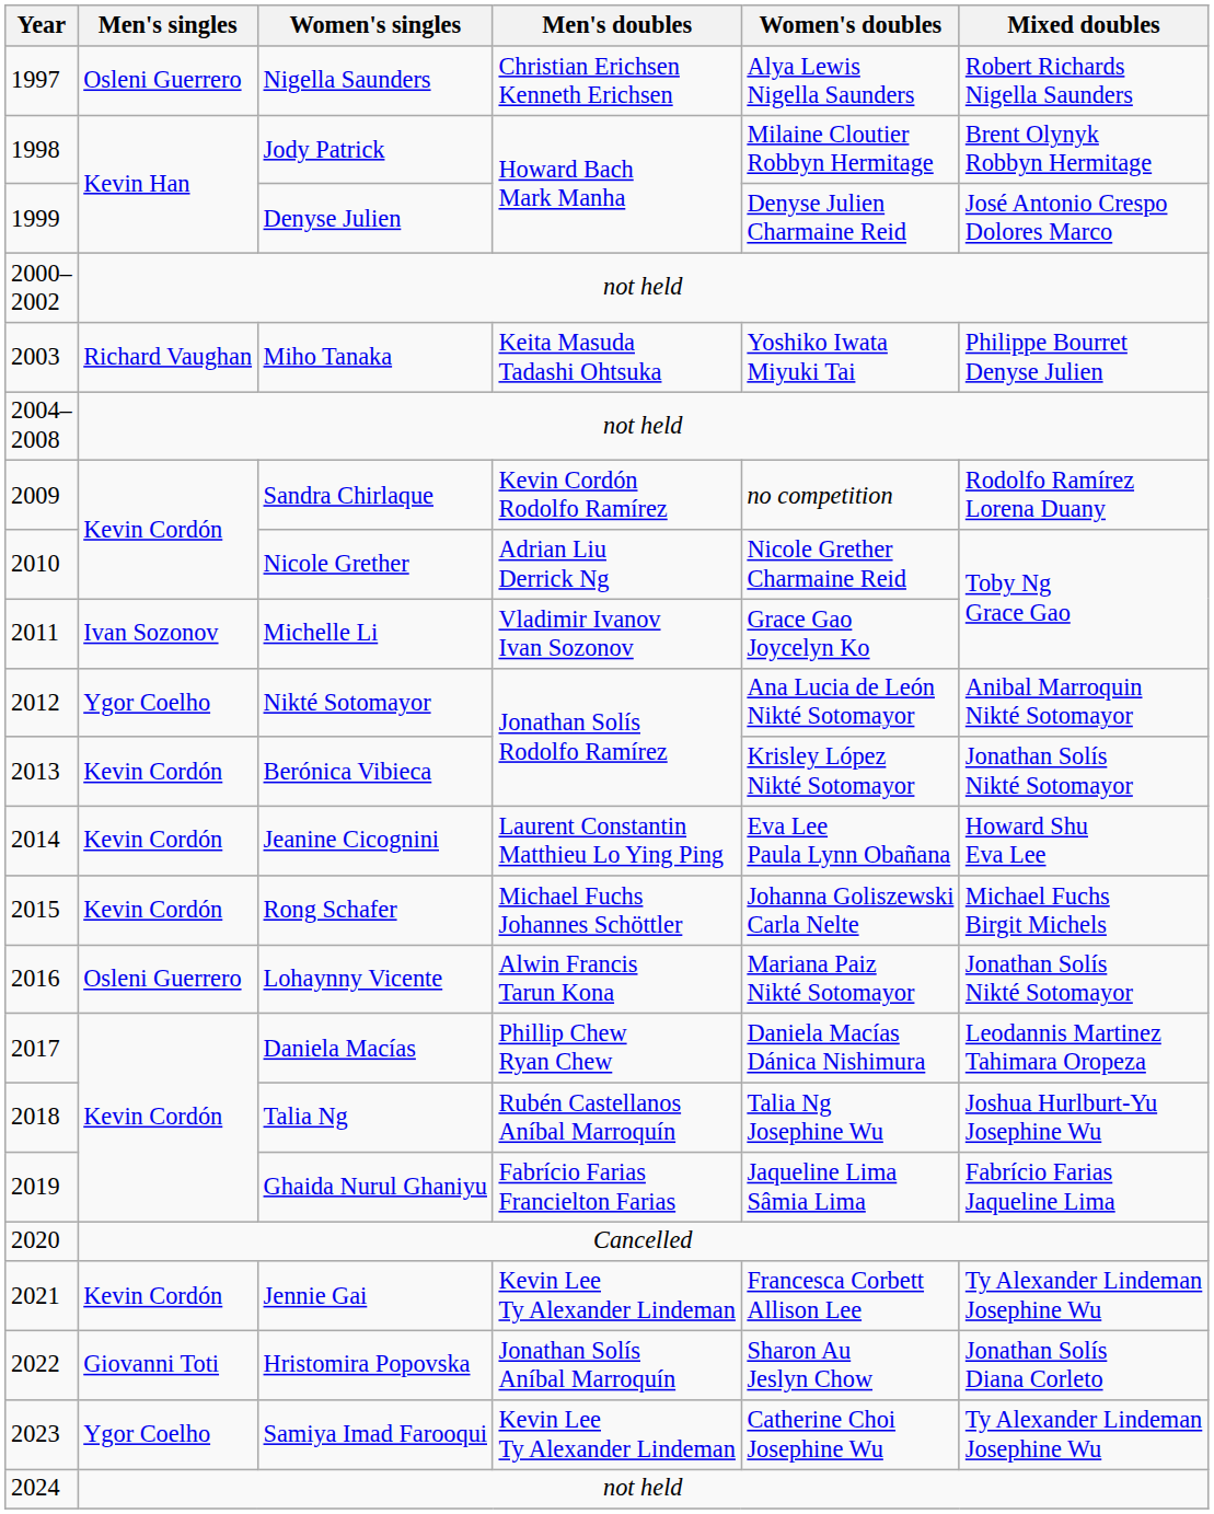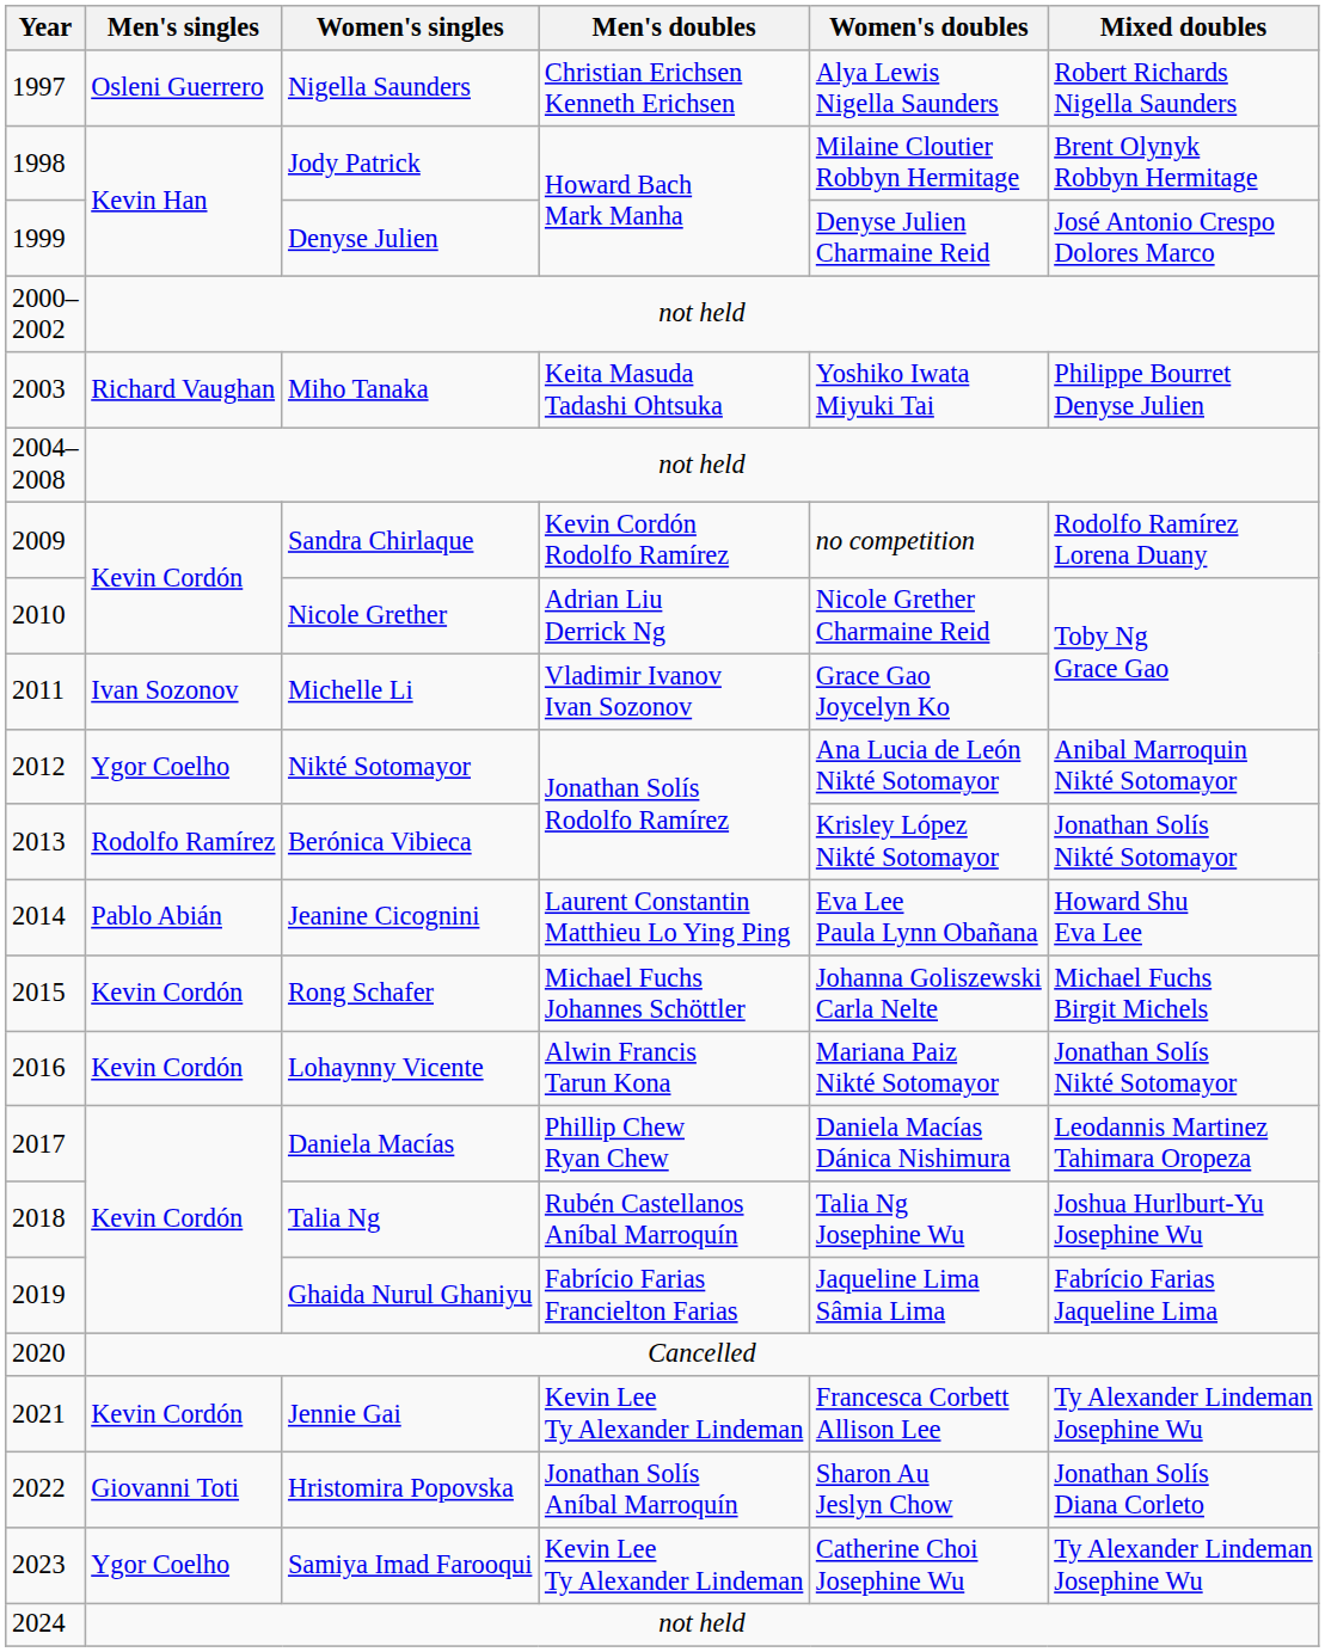 <table class=wikitable style="font-size:90%;">
 <tr>
 <th>Year</th>
 <th>Men's singles</th>
 <th>Women's singles</th>
 <th>Men's doubles</th>
 <th>Women's doubles</th>
 <th>Mixed doubles</th>
 </tr>
 <tr>
 <td>1997</td>
 <td> <a href='#'>Osleni Guerrero</a></td>
 <td> <a href='#'>Nigella Saunders</a></td>
 <td> <a href='#'>Christian Erichsen</a><br> <a href='#'>Kenneth Erichsen</a></td>
 <td> <a href='#'>Alya Lewis</a><br> <a href='#'>Nigella Saunders</a></td>
 <td> <a href='#'>Robert Richards</a><br> <a href='#'>Nigella Saunders</a></td>
 </tr>
 <tr>
 <td>1998</td>
 <td rowspan=2> <a href='#'>Kevin Han</a></td>
 <td> <a href='#'>Jody Patrick</a></td>
 <td rowspan=2> <a href='#'>Howard Bach</a><br> <a href='#'>Mark Manha</a></td>
 <td> <a href='#'>Milaine Cloutier</a><br> <a href='#'>Robbyn Hermitage</a></td>
 <td> <a href='#'>Brent Olynyk</a><br> <a href='#'>Robbyn Hermitage</a></td>
 </tr>
 <tr>
 <td>1999</td>
 <td> <a href='#'>Denyse Julien</a></td>
 <td> <a href='#'>Denyse Julien</a><br> <a href='#'>Charmaine Reid</a></td>
 <td> <a href='#'>José Antonio Crespo</a><br> <a href='#'>Dolores Marco</a></td>
 </tr>
 <tr>
 <td>2000–<br>2002</td>
 <td align="center" colspan="5"><em>not held</em></td>
 </tr>
 <tr>
 <td>2003</td>
 <td> <a href='#'>Richard Vaughan</a></td>
 <td> <a href='#'>Miho Tanaka</a></td>
 <td> <a href='#'>Keita Masuda</a><br> <a href='#'>Tadashi Ohtsuka</a></td>
 <td> <a href='#'>Yoshiko Iwata</a><br> <a href='#'>Miyuki Tai</a></td>
 <td> <a href='#'>Philippe Bourret</a><br> <a href='#'>Denyse Julien</a></td>
 </tr>
 <tr>
 <td>2004–<br>2008</td>
 <td align="center" colspan="5"><em>not held</em></td>
 </tr>
 <tr>
 <td>2009</td>
 <td rowspan=2> <a href='#'>Kevin Cordón</a></td>
 <td> <a href='#'>Sandra Chirlaque</a></td>
 <td> <a href='#'>Kevin Cordón</a><br> <a href='#'>Rodolfo Ramírez</a></td>
 <td><em>no competition</em></td>
 <td> <a href='#'>Rodolfo Ramírez</a><br> <a href='#'>Lorena Duany</a></td>
 </tr>
 <tr>
 <td>2010</td>
 <td> <a href='#'>Nicole Grether</a></td>
 <td> <a href='#'>Adrian Liu</a><br> <a href='#'>Derrick Ng</a></td>
 <td> <a href='#'>Nicole Grether</a><br> <a href='#'>Charmaine Reid</a></td>
 <td rowspan=2> <a href='#'>Toby Ng</a><br> <a href='#'>Grace Gao</a></td>
 </tr>
 <tr>
 <td>2011</td>
 <td> <a href='#'>Ivan Sozonov</a></td>
 <td> <a href='#'>Michelle Li</a></td>
 <td> <a href='#'>Vladimir Ivanov</a><br> <a href='#'>Ivan Sozonov</a></td>
 <td> <a href='#'>Grace Gao</a><br> <a href='#'>Joycelyn Ko</a></td>
 </tr>
 <tr>
 <td>2012</td>
 <td> <a href='#'>Ygor Coelho</a></td>
 <td> <a href='#'>Nikté Sotomayor</a></td>
 <td rowspan=2> <a href='#'>Jonathan Solís</a><br> <a href='#'>Rodolfo Ramírez</a></td>
 <td> <a href='#'>Ana Lucia de León</a><br> <a href='#'>Nikté Sotomayor</a></td>
 <td> <a href='#'>Anibal Marroquin</a><br> <a href='#'>Nikté Sotomayor</a></td>
 </tr>
 <tr>
 <td>2013</td>
-<td> <a href='#'>Kevin Cordón</a></td>
+<td> <a href='#'>Rodolfo Ramírez</a></td>
 <td> <a href='#'>Berónica Vibieca</a></td>
 <td> <a href='#'>Krisley López</a><br> <a href='#'>Nikté Sotomayor</a></td>
 <td> <a href='#'>Jonathan Solís</a><br> <a href='#'>Nikté Sotomayor</a></td>
 </tr>
 <tr>
 <td>2014</td>
-<td> <a href='#'>Kevin Cordón</a></td>
+<td> <a href='#'>Pablo Abián</a></td>
 <td> <a href='#'>Jeanine Cicognini</a></td>
 <td> <a href='#'>Laurent Constantin</a><br> <a href='#'>Matthieu Lo Ying Ping</a></td>
 <td> <a href='#'>Eva Lee</a><br> <a href='#'>Paula Lynn Obañana</a></td>
 <td> <a href='#'>Howard Shu</a><br> <a href='#'>Eva Lee</a></td>
 </tr>
 <tr>
 <td>2015</td>
 <td> <a href='#'>Kevin Cordón</a></td>
 <td> <a href='#'>Rong Schafer</a></td>
 <td> <a href='#'>Michael Fuchs</a><br> <a href='#'>Johannes Schöttler</a></td>
 <td> <a href='#'>Johanna Goliszewski</a><br> <a href='#'>Carla Nelte</a></td>
 <td> <a href='#'>Michael Fuchs</a><br> <a href='#'>Birgit Michels</a></td>
 </tr>
 <tr>
 <td>2016</td>
-<td> <a href='#'>Osleni Guerrero</a></td>
+<td> <a href='#'>Kevin Cordón</a></td>
 <td> <a href='#'>Lohaynny Vicente</a></td>
 <td> <a href='#'>Alwin Francis</a><br> <a href='#'>Tarun Kona</a></td>
 <td> <a href='#'>Mariana Paiz</a><br> <a href='#'>Nikté Sotomayor</a></td>
 <td> <a href='#'>Jonathan Solís</a><br> <a href='#'>Nikté Sotomayor</a></td>
 </tr>
 <tr>
 <td>2017</td>
 <td rowspan=3> <a href='#'>Kevin Cordón</a></td>
 <td> <a href='#'>Daniela Macías</a></td>
 <td> <a href='#'>Phillip Chew</a><br> <a href='#'>Ryan Chew</a></td>
 <td> <a href='#'>Daniela Macías</a><br> <a href='#'>Dánica Nishimura</a></td>
 <td> <a href='#'>Leodannis Martinez</a><br> <a href='#'>Tahimara Oropeza</a></td>
 </tr>
 <tr>
 <td>2018</td>
 <td> <a href='#'>Talia Ng</a></td>
 <td> <a href='#'>Rubén Castellanos</a><br> <a href='#'>Aníbal Marroquín</a></td>
 <td> <a href='#'>Talia Ng</a><br> <a href='#'>Josephine Wu</a></td>
 <td> <a href='#'>Joshua Hurlburt-Yu</a><br> <a href='#'>Josephine Wu</a></td>
 </tr>
 <tr>
 <td>2019</td>
 <td> <a href='#'>Ghaida Nurul Ghaniyu</a></td>
 <td> <a href='#'>Fabrício Farias</a><br> <a href='#'>Francielton Farias</a></td>
 <td> <a href='#'>Jaqueline Lima</a><br> <a href='#'>Sâmia Lima</a></td>
 <td> <a href='#'>Fabrício Farias</a><br> <a href='#'>Jaqueline Lima</a></td>
 </tr>
 <tr>
 <td>2020</td>
 <td colspan="5" align="center"><em>Cancelled</em></td>
 </tr>
 <tr>
 <td>2021</td>
 <td> <a href='#'>Kevin Cordón</a></td>
 <td> <a href='#'>Jennie Gai</a></td>
 <td> <a href='#'>Kevin Lee</a><br> <a href='#'>Ty Alexander Lindeman</a></td>
 <td> <a href='#'>Francesca Corbett</a><br> <a href='#'>Allison Lee</a></td>
 <td> <a href='#'>Ty Alexander Lindeman</a><br> <a href='#'>Josephine Wu</a></td>
 </tr>
 <tr>
 <td>2022</td>
 <td> <a href='#'>Giovanni Toti</a></td>
 <td> <a href='#'>Hristomira Popovska</a></td>
 <td> <a href='#'>Jonathan Solís</a><br> <a href='#'>Aníbal Marroquín</a></td>
 <td> <a href='#'>Sharon Au</a><br> <a href='#'>Jeslyn Chow</a></td>
 <td> <a href='#'>Jonathan Solís</a><br> <a href='#'>Diana Corleto</a></td>
 </tr>
 <tr>
 <td>2023</td>
 <td> <a href='#'>Ygor Coelho</a></td>
 <td> <a href='#'>Samiya Imad Farooqui</a></td>
 <td> <a href='#'>Kevin Lee</a><br> <a href='#'>Ty Alexander Lindeman</a></td>
 <td> <a href='#'>Catherine Choi</a><br> <a href='#'>Josephine Wu</a></td>
 <td> <a href='#'>Ty Alexander Lindeman</a><br> <a href='#'>Josephine Wu</a></td>
 </tr>
 <tr>
 <td>2024</td>
 <td align="center" colspan="5"><em>not held</em></td>
 </tr>
 </table>
